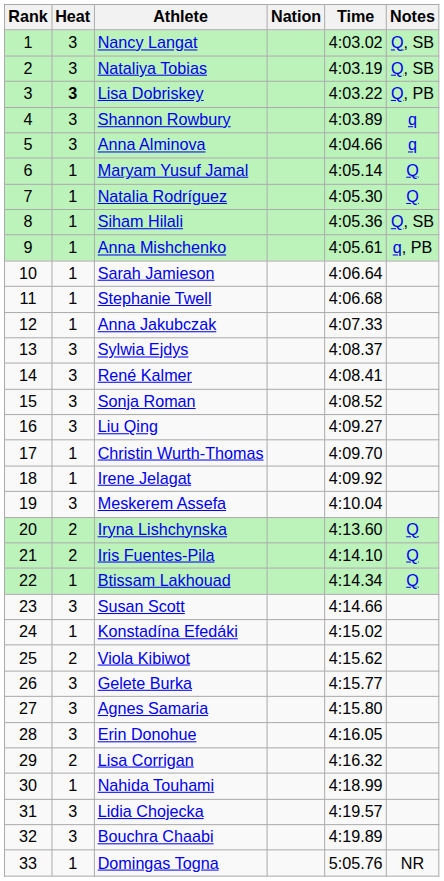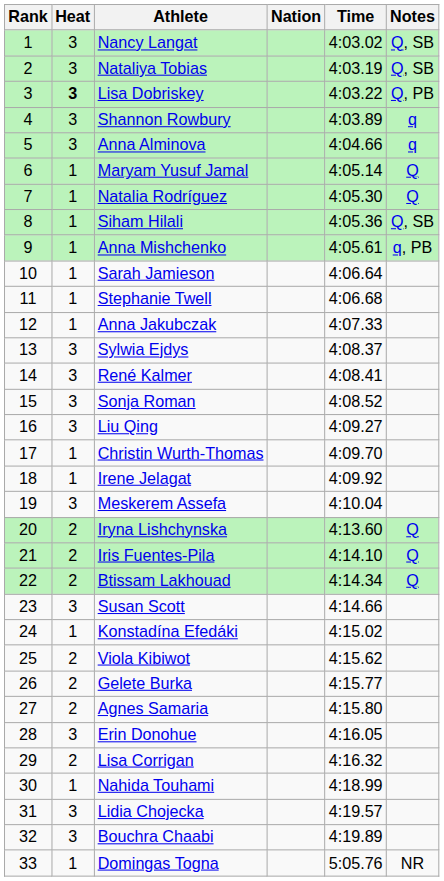 <table class="wikitable sortable" style="text-align:center">
 <tr>
 <th>Rank</th>
 <th>Heat</th>
 <th>Athlete</th>
 <th>Nation</th>
 <th>Time</th>
 <th>Notes</th>
 </tr>
 <tr bgcolor=bbf3bb>
 <td>1</td>
 <td>3</td>
 <td align=left><a href='#'>Nancy Langat</a></td>
 <td align=left></td>
 <td>4:03.02</td>
 <td><a href='#'>Q</a>, SB</td>
 </tr>
 <tr bgcolor=bbf3bb>
 <td>2</td>
 <td>3</td>
 <td align=left><a href='#'>Nataliya Tobias</a></td>
 <td align=left></td>
 <td>4:03.19</td>
 <td><a href='#'>Q</a>, SB</td>
 </tr>
 <tr bgcolor=bbf3bb>
 <td>3</td>
 <td><strong>3</strong></td>
 <td align=left><a href='#'>Lisa Dobriskey</a></td>
 <td align=left></td>
 <td>4:03.22</td>
 <td><a href='#'>Q</a>, PB</td>
 </tr>
 <tr bgcolor=bbf3bb>
 <td>4</td>
 <td>3</td>
 <td align=left><a href='#'>Shannon Rowbury</a></td>
 <td align=left></td>
 <td>4:03.89</td>
 <td><a href='#'>q</a></td>
 </tr>
 <tr bgcolor=bbf3bb>
 <td>5</td>
 <td>3</td>
 <td align=left><a href='#'>Anna Alminova</a></td>
 <td align=left></td>
 <td>4:04.66</td>
 <td><a href='#'>q</a></td>
 </tr>
 <tr bgcolor=bbf3bb>
 <td>6</td>
 <td>1</td>
 <td align=left><a href='#'>Maryam Yusuf Jamal</a></td>
 <td align=left></td>
 <td>4:05.14</td>
 <td><a href='#'>Q</a></td>
 </tr>
 <tr bgcolor=bbf3bb>
 <td>7</td>
 <td>1</td>
 <td align=left><a href='#'>Natalia Rodríguez</a></td>
 <td align=left></td>
 <td>4:05.30</td>
 <td><a href='#'>Q</a></td>
 </tr>
 <tr bgcolor=bbf3bb>
 <td>8</td>
 <td>1</td>
 <td align=left><a href='#'>Siham Hilali</a></td>
 <td align=left></td>
 <td>4:05.36</td>
 <td><a href='#'>Q</a>, SB</td>
 </tr>
 <tr bgcolor=bbf3bb>
 <td>9</td>
 <td>1</td>
 <td align=left><a href='#'>Anna Mishchenko</a></td>
 <td align=left></td>
 <td>4:05.61</td>
 <td><a href='#'>q</a>, PB</td>
 </tr>
 <tr>
 <td>10</td>
 <td>1</td>
 <td align=left><a href='#'>Sarah Jamieson</a></td>
 <td align=left></td>
 <td>4:06.64</td>
 <td></td>
 </tr>
 <tr>
 <td>11</td>
 <td>1</td>
 <td align=left><a href='#'>Stephanie Twell</a></td>
 <td align=left></td>
 <td>4:06.68</td>
 <td></td>
 </tr>
 <tr>
 <td>12</td>
 <td>1</td>
 <td align=left><a href='#'>Anna Jakubczak</a></td>
 <td align=left></td>
 <td>4:07.33</td>
 <td></td>
 </tr>
 <tr>
 <td>13</td>
 <td>3</td>
 <td align=left><a href='#'>Sylwia Ejdys</a></td>
 <td align=left></td>
 <td>4:08.37</td>
 <td></td>
 </tr>
 <tr>
 <td>14</td>
 <td>3</td>
 <td align=left><a href='#'>René Kalmer</a></td>
 <td align=left></td>
 <td>4:08.41</td>
 <td></td>
 </tr>
 <tr>
 <td>15</td>
 <td>3</td>
 <td align=left><a href='#'>Sonja Roman</a></td>
 <td align=left></td>
 <td>4:08.52</td>
 <td></td>
 </tr>
 <tr>
 <td>16</td>
 <td>3</td>
 <td align=left><a href='#'>Liu Qing</a></td>
 <td align=left></td>
 <td>4:09.27</td>
 <td></td>
 </tr>
 <tr>
 <td>17</td>
 <td>1</td>
 <td align=left><a href='#'>Christin Wurth-Thomas</a></td>
 <td align=left></td>
 <td>4:09.70</td>
 <td></td>
 </tr>
 <tr>
 <td>18</td>
 <td>1</td>
 <td align=left><a href='#'>Irene Jelagat</a></td>
 <td align=left></td>
 <td>4:09.92</td>
 <td></td>
 </tr>
 <tr>
 <td>19</td>
 <td>3</td>
 <td align=left><a href='#'>Meskerem Assefa</a></td>
 <td align=left></td>
 <td>4:10.04</td>
 <td></td>
 </tr>
 <tr bgcolor=bbf3bb>
 <td>20</td>
 <td>2</td>
 <td align=left><a href='#'>Iryna Lishchynska</a></td>
 <td align=left></td>
 <td>4:13.60</td>
 <td><a href='#'>Q</a></td>
 </tr>
 <tr bgcolor=bbf3bb>
 <td>21</td>
 <td>2</td>
 <td align=left><a href='#'>Iris Fuentes-Pila</a></td>
 <td align=left></td>
 <td>4:14.10</td>
 <td><a href='#'>Q</a></td>
 </tr>
 <tr bgcolor=bbf3bb>
 <td>22</td>
-<td>1</td>
+<td>2</td>
 <td align=left><a href='#'>Btissam Lakhouad</a></td>
 <td align=left></td>
 <td>4:14.34</td>
 <td><a href='#'>Q</a></td>
 </tr>
 <tr>
 <td>23</td>
 <td>3</td>
 <td align=left><a href='#'>Susan Scott</a></td>
 <td align=left></td>
 <td>4:14.66</td>
 <td></td>
 </tr>
 <tr>
 <td>24</td>
 <td>1</td>
 <td align=left><a href='#'>Konstadína Efedáki</a></td>
 <td align=left></td>
 <td>4:15.02</td>
 <td></td>
 </tr>
 <tr>
 <td>25</td>
 <td>2</td>
 <td align=left><a href='#'>Viola Kibiwot</a></td>
 <td align=left></td>
 <td>4:15.62</td>
 <td></td>
 </tr>
 <tr>
 <td>26</td>
-<td>3</td>
+<td>2</td>
 <td align=left><a href='#'>Gelete Burka</a></td>
 <td align=left></td>
 <td>4:15.77</td>
 <td></td>
 </tr>
 <tr>
 <td>27</td>
-<td>3</td>
+<td>2</td>
 <td align=left><a href='#'>Agnes Samaria</a></td>
 <td align=left></td>
 <td>4:15.80</td>
 <td></td>
 </tr>
 <tr>
 <td>28</td>
 <td>3</td>
 <td align=left><a href='#'>Erin Donohue</a></td>
 <td align=left></td>
 <td>4:16.05</td>
 <td></td>
 </tr>
 <tr>
 <td>29</td>
 <td>2</td>
 <td align=left><a href='#'>Lisa Corrigan</a></td>
 <td align=left></td>
 <td>4:16.32</td>
 <td></td>
 </tr>
 <tr>
 <td>30</td>
 <td>1</td>
 <td align=left><a href='#'>Nahida Touhami</a></td>
 <td align=left></td>
 <td>4:18.99</td>
 <td></td>
 </tr>
 <tr>
 <td>31</td>
 <td>3</td>
 <td align=left><a href='#'>Lidia Chojecka</a></td>
 <td align=left></td>
 <td>4:19.57</td>
 <td></td>
 </tr>
 <tr>
 <td>32</td>
 <td>3</td>
 <td align=left><a href='#'>Bouchra Chaabi</a></td>
 <td align=left></td>
 <td>4:19.89</td>
 <td></td>
 </tr>
 <tr>
 <td>33</td>
 <td>1</td>
 <td align=left><a href='#'>Domingas Togna</a></td>
 <td align=left></td>
 <td>5:05.76</td>
 <td>NR</td>
 </tr>
 </table>
